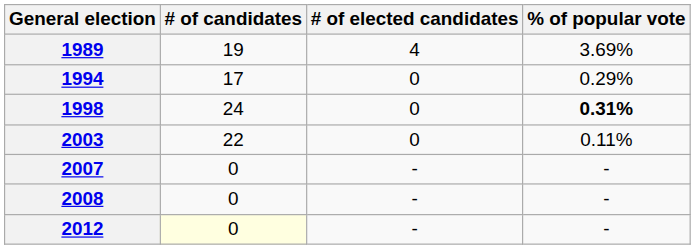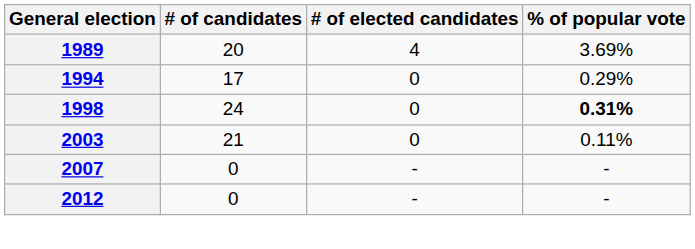 <table class="wikitable" style="text-align:center">
 <tr>
 <th>General election</th>
 <th># of candidates</th>
 <th># of elected candidates</th>
 <th>% of popular vote</th>
 </tr>
 <tr>
 <th><a href='#'>1989</a></th>
-<td>19</td>
+<td>20</td>
 <td>4</td>
 <td>3.69%</td>
 </tr>
 <tr>
 <th><a href='#'>1994</a></th>
 <td>17</td>
 <td>0</td>
 <td>0.29%</td>
 </tr>
 <tr>
 <th><a href='#'>1998</a></th>
 <td>24</td>
 <td>0</td>
 <td><strong>0.31%</strong></td>
 </tr>
 <tr>
 <th><a href='#'>2003</a></th>
-<td>22</td>
+<td>21</td>
 <td>0</td>
 <td>0.11%</td>
 </tr>
 <tr>
 <th><a href='#'>2007</a></th>
 <td>0</td>
 <td>-</td>
 <td>-</td>
 </tr>
 <tr>
-<th><a href='#'>2008</a></th>
+<th><a href='#'>2012</a></th>
 <td>0</td>
 <td>-</td>
 <td>-</td>
 </tr>
-<tr>
-<th><a href='#'>2012</a></th>
-<td style="background: lightyellow;">0</td>
-<td>-</td>
-<td>-</td>
-</tr>
 </table>
